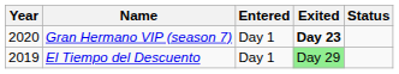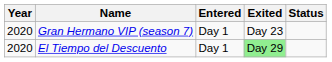 <table class="wikitable" style="text-align:left; line-height:17px; width:auto;">
 <tr>
 <th>Year</th>
 <th>Name</th>
 <th>Entered</th>
 <th>Exited</th>
 <th>Status</th>
 </tr>
 <tr>
 <td>2020</td>
 <td><em><a href='#'>Gran Hermano VIP (season 7)</a></em></td>
 <td>Day 1</td>
-<td><strong>Day 23</strong></td>
+<td>Day 23</td>
 <td></td>
 </tr>
 <tr>
-<td>2019</td>
+<td>2020</td>
 <td><em><a href='#'>El Tiempo del Descuento</a></em></td>
 <td>Day 1</td>
 <td style="background: lightgreen;">Day 29</td>
 <td></td>
 </tr>
 </table>
